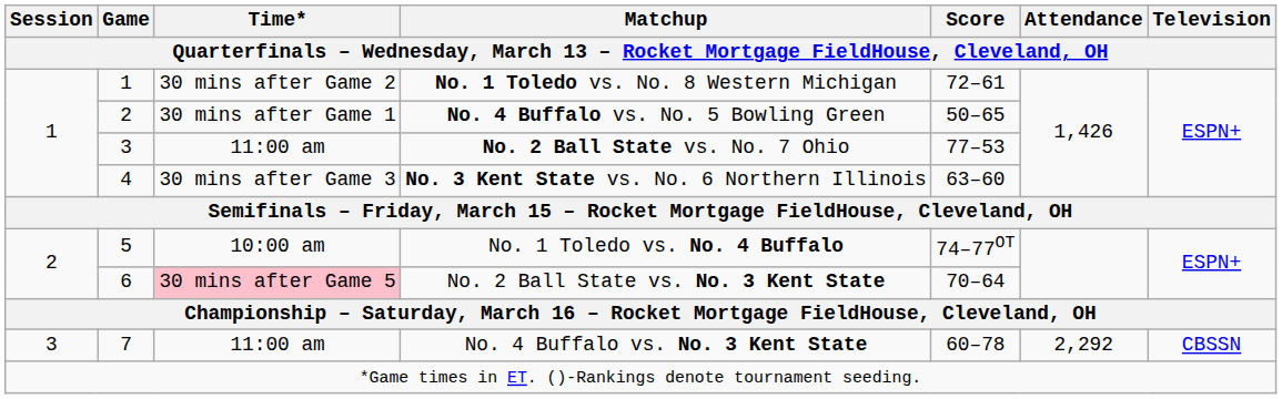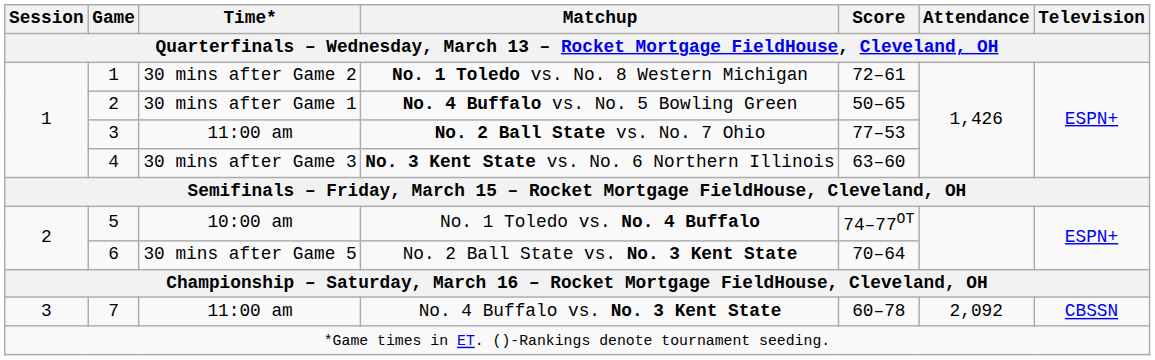 <table class="wikitable" style="font-size:95%;text-align:center">
 <tr>
 <th>Session</th>
 <th>Game</th>
 <th>Time*</th>
 <th>Matchup</th>
 <th>Score</th>
 <th>Attendance</th>
 <th>Television</th>
 </tr>
 <tr>
 <th colspan="8">Quarterfinals – Wednesday, March 13 – <a href='#'>Rocket Mortgage FieldHouse</a>, <a href='#'>Cleveland, OH</a></th>
 </tr>
 <tr>
 <td rowspan=4>1</td>
 <td>1</td>
 <td>30 mins after Game 2</td>
 <td><strong>No. 1 Toledo</strong> vs. No. 8 Western Michigan</td>
 <td>72–61</td>
 <td rowspan=4>1,426</td>
 <td rowspan=4><a href='#'>ESPN+</a></td>
 </tr>
 <tr>
 <td>2</td>
 <td>30 mins after Game 1</td>
 <td><strong>No. 4 Buffalo</strong> vs. No. 5 Bowling Green</td>
 <td>50–65</td>
 </tr>
 <tr>
 <td>3</td>
 <td>11:00 am</td>
 <td><strong>No. 2 Ball State</strong> vs. No. 7 Ohio</td>
 <td>77–53</td>
 </tr>
 <tr>
 <td>4</td>
 <td>30 mins after Game 3</td>
 <td><strong>No. 3 Kent State</strong> vs. No. 6 Northern Illinois</td>
 <td>63–60</td>
 </tr>
 <tr>
 <th colspan="8">Semifinals – Friday, March 15 – Rocket Mortgage FieldHouse, Cleveland, OH</th>
 </tr>
 <tr>
 <td rowspan=2>2</td>
 <td>5</td>
 <td>10:00 am</td>
 <td>No. 1 Toledo vs. <strong>No. 4 Buffalo</strong></td>
 <td>74–77<sup>OT</sup></td>
 <td rowspan=2></td>
 <td rowspan=2><a href='#'>ESPN+</a></td>
 </tr>
 <tr>
 <td>6</td>
-<td style="background: pink;">30 mins after Game 5</td>
+<td>30 mins after Game 5</td>
 <td>No. 2 Ball State vs. <strong>No. 3 Kent State</strong></td>
 <td>70–64</td>
 </tr>
 <tr>
 <th colspan="8">Championship – Saturday, March 16 – Rocket Mortgage FieldHouse, Cleveland, OH</th>
 </tr>
 <tr>
 <td>3</td>
 <td>7</td>
 <td>11:00 am</td>
 <td>No. 4 Buffalo vs. <strong>No. 3 Kent State</strong></td>
 <td>60–78</td>
-<td>2,292</td>
+<td>2,092</td>
 <td><a href='#'>CBSSN</a></td>
 </tr>
 <tr>
 <td colspan="7"><small>*Game times in <a href='#'>ET</a>. ()-Rankings denote tournament seeding.</small></td>
 </tr>
 </table>
